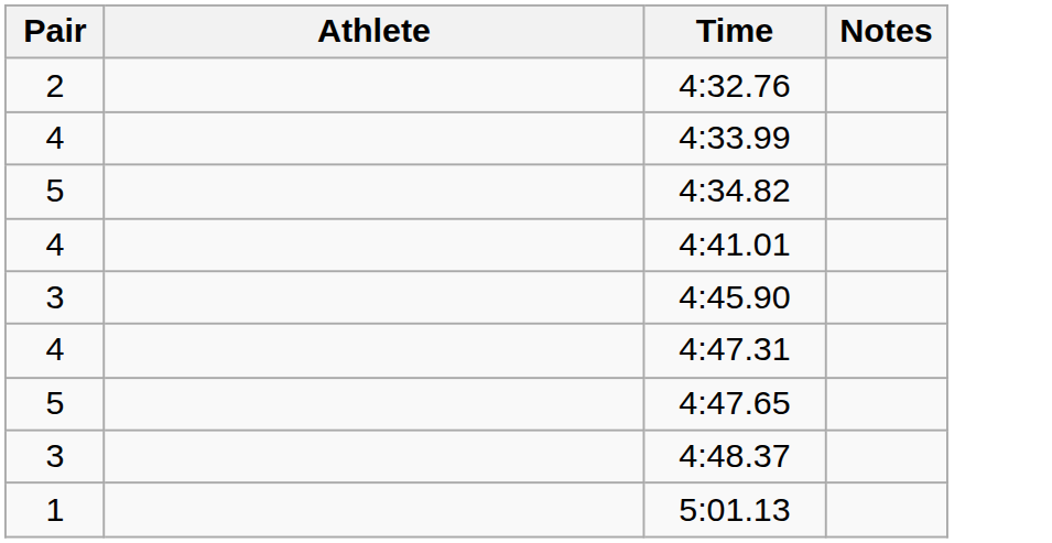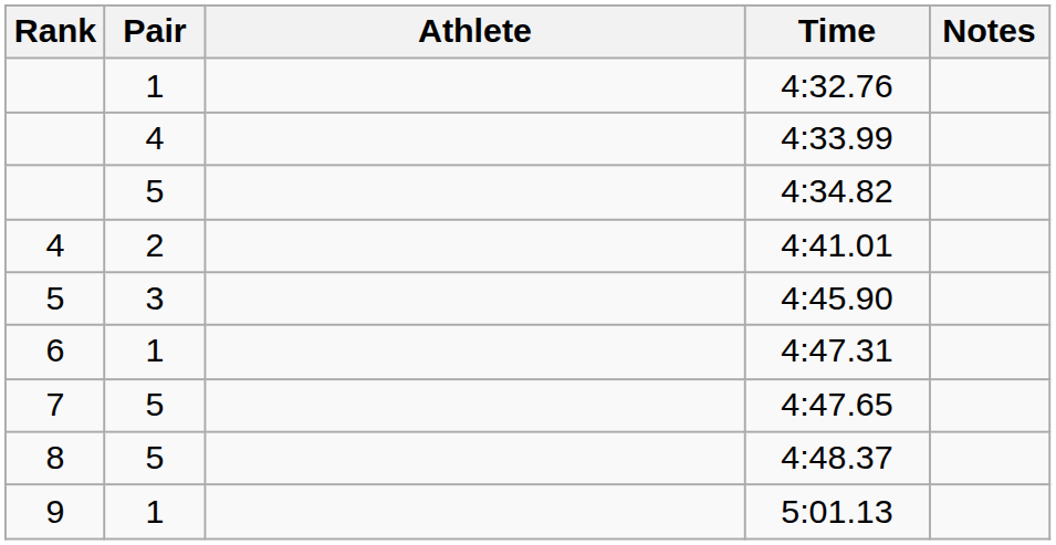 <table class=wikitable style="text-align:center">
 <tr>
+<th width=40>Rank</th>
 <th width=40>Pair</th>
 <th width=250>Athlete</th>
 <th width=80>Time</th>
 <th width=50>Notes</th>
 </tr>
 <tr>
-<td>2</td>
+<td></td>
+<td>1</td>
 <td align=left></td>
 <td>4:32.76</td>
 <td></td>
 </tr>
 <tr>
+<td></td>
 <td>4</td>
 <td align=left></td>
 <td>4:33.99</td>
 <td></td>
 </tr>
 <tr>
+<td></td>
 <td>5</td>
 <td align=left></td>
 <td>4:34.82</td>
 <td></td>
 </tr>
 <tr>
 <td>4</td>
+<td>2</td>
 <td align=left></td>
 <td>4:41.01</td>
 <td></td>
 </tr>
 <tr>
+<td>5</td>
 <td>3</td>
 <td align=left></td>
 <td>4:45.90</td>
 <td></td>
 </tr>
 <tr>
-<td>4</td>
+<td>6</td>
+<td>1</td>
 <td align=left></td>
 <td>4:47.31</td>
 <td></td>
 </tr>
 <tr>
+<td>7</td>
 <td>5</td>
 <td align=left></td>
 <td>4:47.65</td>
 <td></td>
 </tr>
 <tr>
-<td>3</td>
+<td>8</td>
+<td>5</td>
 <td align=left></td>
 <td>4:48.37</td>
 <td></td>
 </tr>
 <tr>
+<td>9</td>
 <td>1</td>
 <td align=left></td>
 <td>5:01.13</td>
 <td></td>
 </tr>
 </table>
